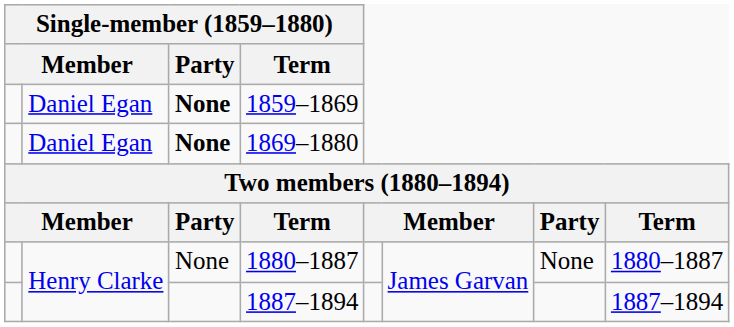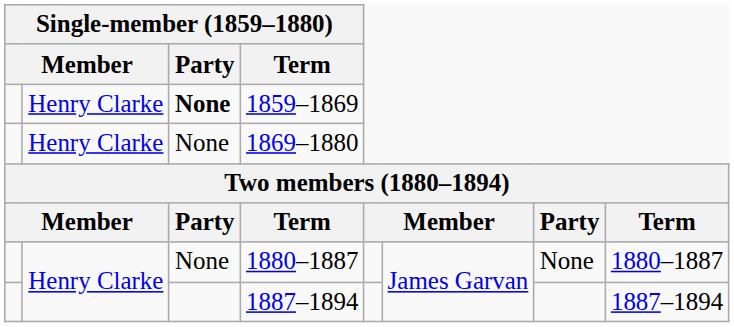 <table class="wikitable" style='border-style: none none solid solid;'>
 <tr>
 <th colspan="4">Single-member (1859–1880)</th>
 </tr>
 <tr>
 <th colspan="2">Member</th>
 <th>Party</th>
 <th>Term</th>
 </tr>
 <tr style="background: #f9f9f9">
 <td> </td>
-<td><a href='#'>Daniel Egan</a></td>
+<td><a href='#'>Henry Clarke</a></td>
 <td><strong>None</strong></td>
 <td><a href='#'>1859</a>–1869</td>
 </tr>
 <tr style="background: #f9f9f9">
 <td> </td>
-<td><a href='#'>Daniel Egan</a></td>
-<td><strong>None</strong></td>
+<td><a href='#'>Henry Clarke</a></td>
+<td>None</td>
 <td><a href='#'>1869</a>–1880</td>
 </tr>
 <tr>
 <th colspan="16">Two members (1880–1894)</th>
 </tr>
 <tr>
 <th colspan="2">Member</th>
 <th>Party</th>
 <th>Term</th>
 <th colspan="2">Member</th>
 <th>Party</th>
 <th>Term</th>
 </tr>
 <tr style="background: #f9f9f9">
 <td> </td>
 <td rowspan="2"><a href='#'>Henry Clarke</a></td>
 <td>None</td>
 <td><a href='#'>1880</a>–1887</td>
 <td> </td>
 <td rowspan="2"><a href='#'>James Garvan</a></td>
 <td>None</td>
 <td><a href='#'>1880</a>–1887</td>
 </tr>
 <tr style="background: #f9f9f9">
 <td> </td>
 <td></td>
 <td><a href='#'>1887</a>–1894</td>
 <td> </td>
 <td></td>
 <td><a href='#'>1887</a>–1894</td>
 </tr>
 </table>
